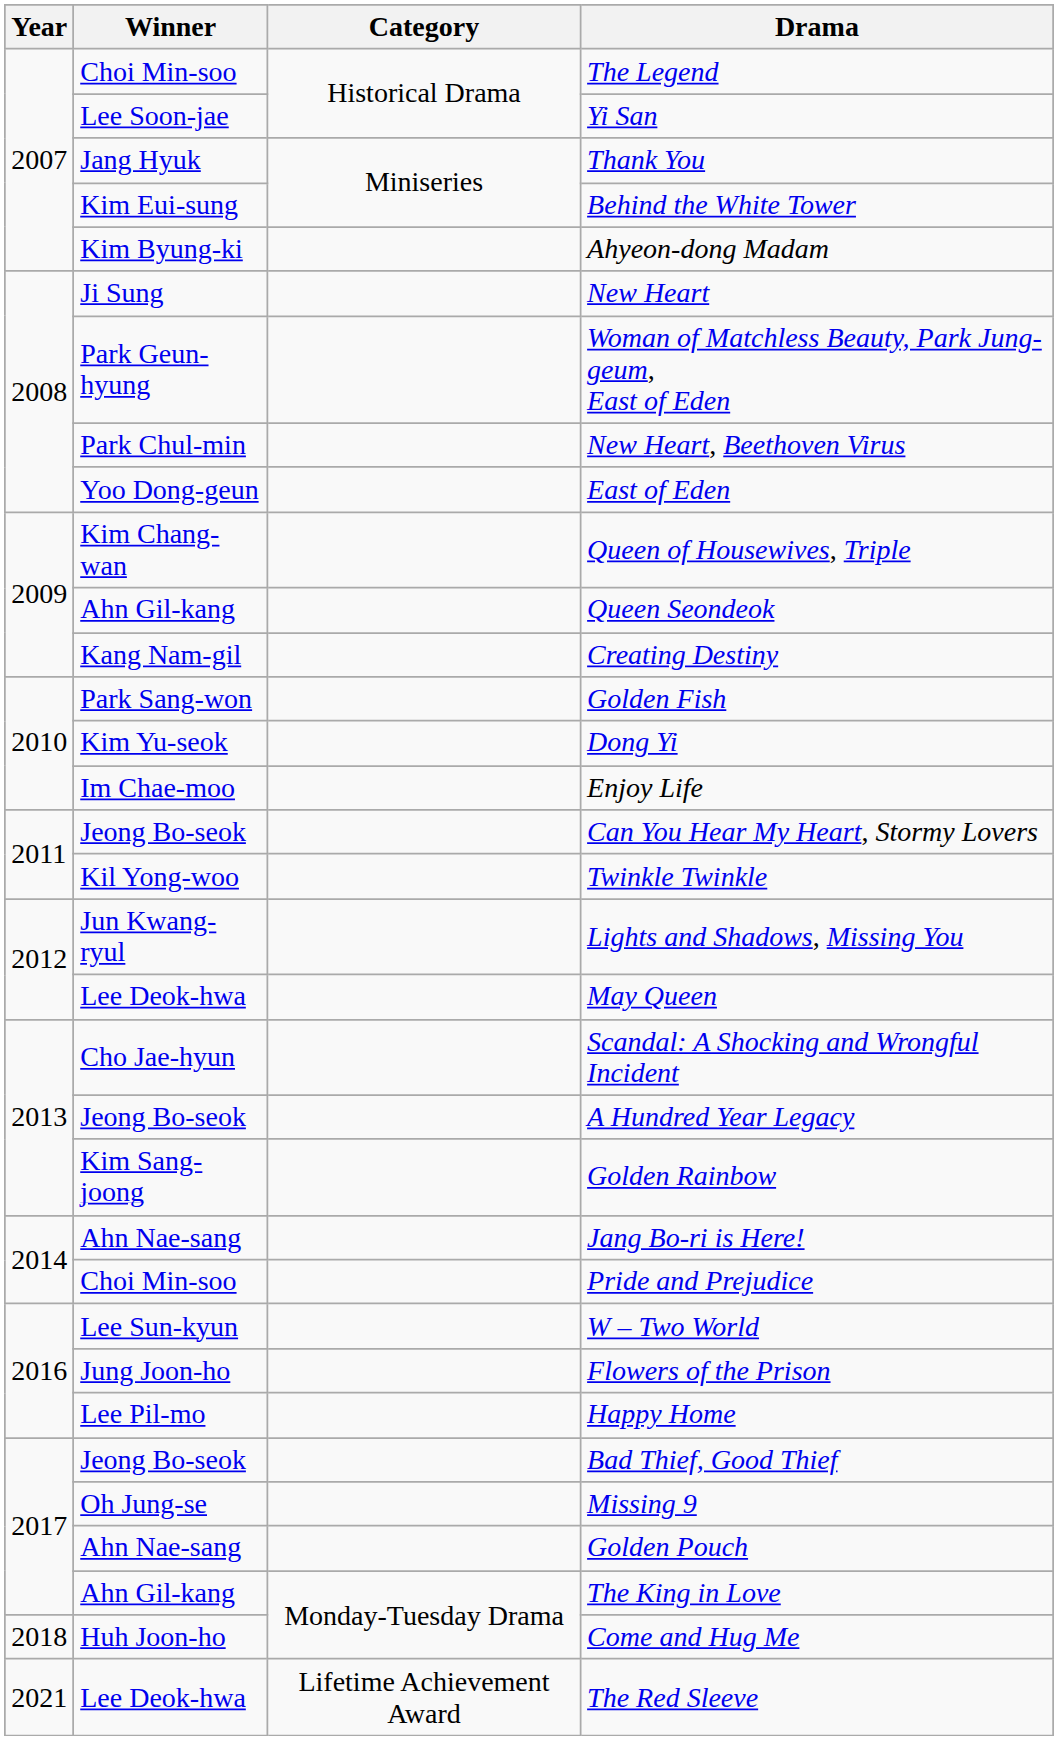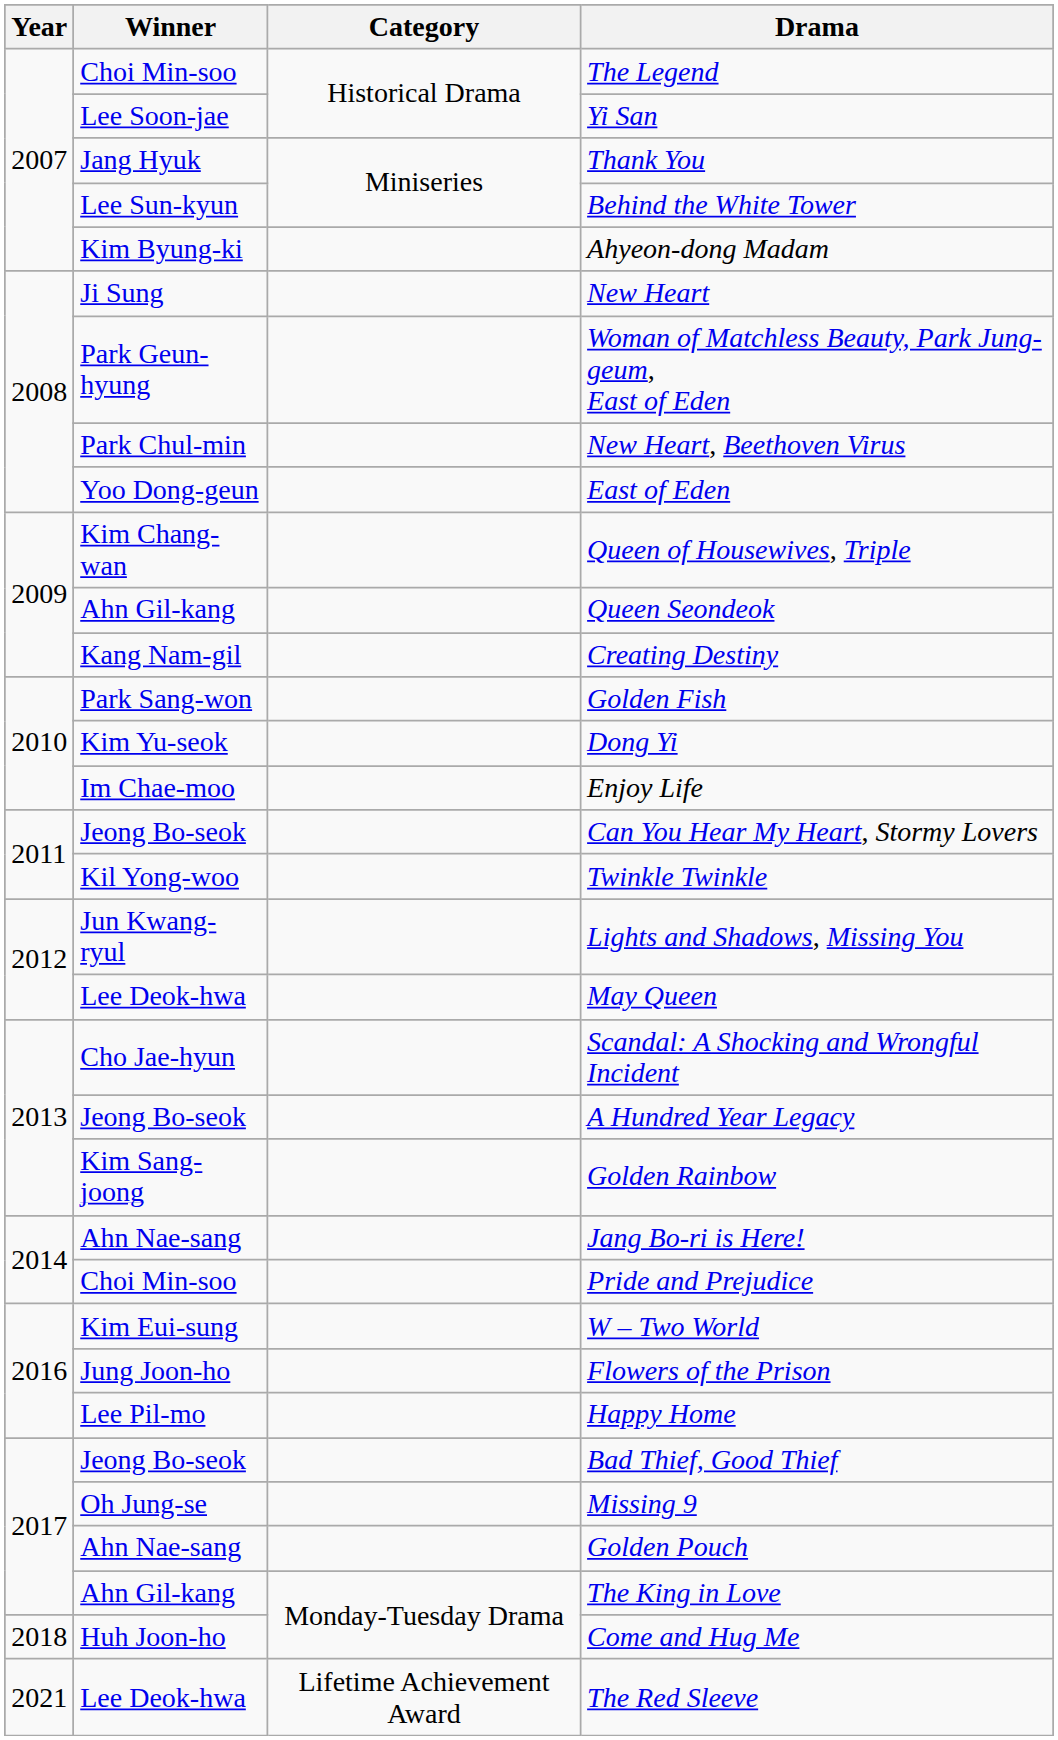 <table class="wikitable" style="width:600px">
 <tr>
 <th width=10>Year</th>
 <th>Winner</th>
 <th>Category</th>
 <th>Drama</th>
 </tr>
 <tr>
 <td rowspan=5>2007</td>
 <td><a href='#'>Choi Min-soo</a></td>
 <td rowspan=2 style="text-align:center;">Historical Drama</td>
 <td><em><a href='#'>The Legend</a></em></td>
 </tr>
 <tr>
 <td><a href='#'>Lee Soon-jae</a></td>
 <td><em><a href='#'>Yi San</a></em></td>
 </tr>
 <tr>
 <td><a href='#'>Jang Hyuk</a></td>
 <td rowspan=2 style="text-align:center;">Miniseries</td>
 <td><em><a href='#'>Thank You</a></em></td>
 </tr>
 <tr>
-<td><a href='#'>Kim Eui-sung</a></td>
+<td><a href='#'>Lee Sun-kyun</a></td>
 <td><em><a href='#'>Behind the White Tower</a></em></td>
 </tr>
 <tr>
 <td><a href='#'>Kim Byung-ki</a></td>
 <td></td>
 <td><em>Ahyeon-dong Madam</em></td>
 </tr>
 <tr>
 <td rowspan=4>2008</td>
 <td><a href='#'>Ji Sung</a></td>
 <td></td>
 <td><em><a href='#'>New Heart</a></em></td>
 </tr>
 <tr>
 <td><a href='#'>Park Geun-hyung</a></td>
 <td></td>
 <td><em><a href='#'>Woman of Matchless Beauty, Park Jung-geum</a></em>, <br> <em><a href='#'>East of Eden</a></em></td>
 </tr>
 <tr>
 <td><a href='#'>Park Chul-min</a></td>
 <td></td>
 <td><em><a href='#'>New Heart</a></em>, <em><a href='#'>Beethoven Virus</a></em></td>
 </tr>
 <tr>
 <td><a href='#'>Yoo Dong-geun</a></td>
 <td></td>
 <td><em><a href='#'>East of Eden</a></em></td>
 </tr>
 <tr>
 <td rowspan=3>2009</td>
 <td><a href='#'>Kim Chang-wan</a></td>
 <td></td>
 <td><em><a href='#'>Queen of Housewives</a></em>, <em><a href='#'>Triple</a></em></td>
 </tr>
 <tr>
 <td><a href='#'>Ahn Gil-kang</a></td>
 <td></td>
 <td><em><a href='#'>Queen Seondeok</a></em></td>
 </tr>
 <tr>
 <td><a href='#'>Kang Nam-gil</a></td>
 <td></td>
 <td><em><a href='#'>Creating Destiny</a></em></td>
 </tr>
 <tr>
 <td rowspan=3>2010</td>
 <td><a href='#'>Park Sang-won</a></td>
 <td></td>
 <td><em><a href='#'>Golden Fish</a></em></td>
 </tr>
 <tr>
 <td><a href='#'>Kim Yu-seok</a></td>
 <td></td>
 <td><em><a href='#'>Dong Yi</a></em></td>
 </tr>
 <tr>
 <td><a href='#'>Im Chae-moo</a></td>
 <td></td>
 <td><em>Enjoy Life</em></td>
 </tr>
 <tr>
 <td rowspan=2>2011</td>
 <td><a href='#'>Jeong Bo-seok</a></td>
 <td></td>
 <td><em><a href='#'>Can You Hear My Heart</a></em>, <em>Stormy Lovers</em></td>
 </tr>
 <tr>
 <td><a href='#'>Kil Yong-woo</a></td>
 <td></td>
 <td><em><a href='#'>Twinkle Twinkle</a></em></td>
 </tr>
 <tr>
 <td rowspan=2>2012</td>
 <td><a href='#'>Jun Kwang-ryul</a></td>
 <td></td>
 <td><em><a href='#'>Lights and Shadows</a></em>, <em><a href='#'>Missing You</a></em></td>
 </tr>
 <tr>
 <td><a href='#'>Lee Deok-hwa</a></td>
 <td></td>
 <td><em><a href='#'>May Queen</a></em></td>
 </tr>
 <tr>
 <td rowspan=3>2013</td>
 <td><a href='#'>Cho Jae-hyun</a></td>
 <td></td>
 <td><em><a href='#'>Scandal: A Shocking and Wrongful Incident</a></em></td>
 </tr>
 <tr>
 <td><a href='#'>Jeong Bo-seok</a></td>
 <td></td>
 <td><em><a href='#'>A Hundred Year Legacy</a></em></td>
 </tr>
 <tr>
 <td><a href='#'>Kim Sang-joong</a></td>
 <td></td>
 <td><em><a href='#'>Golden Rainbow</a></em></td>
 </tr>
 <tr>
 <td rowspan=2>2014</td>
 <td><a href='#'>Ahn Nae-sang</a></td>
 <td></td>
 <td><em><a href='#'>Jang Bo-ri is Here!</a></em></td>
 </tr>
 <tr>
 <td><a href='#'>Choi Min-soo</a></td>
 <td></td>
 <td><em><a href='#'>Pride and Prejudice</a></em></td>
 </tr>
 <tr>
 <td rowspan=3>2016</td>
-<td><a href='#'>Lee Sun-kyun</a></td>
+<td><a href='#'>Kim Eui-sung</a></td>
 <td></td>
 <td><em><a href='#'>W – Two World</a></em></td>
 </tr>
 <tr>
 <td><a href='#'>Jung Joon-ho</a></td>
 <td></td>
 <td><em><a href='#'>Flowers of the Prison</a></em></td>
 </tr>
 <tr>
 <td><a href='#'>Lee Pil-mo</a></td>
 <td></td>
 <td><em><a href='#'>Happy Home</a></em></td>
 </tr>
 <tr>
 <td rowspan=4>2017</td>
 <td><a href='#'>Jeong Bo-seok</a></td>
 <td></td>
 <td><em><a href='#'>Bad Thief, Good Thief</a></em></td>
 </tr>
 <tr>
 <td><a href='#'>Oh Jung-se</a></td>
 <td></td>
 <td><em><a href='#'>Missing 9</a></em></td>
 </tr>
 <tr>
 <td><a href='#'>Ahn Nae-sang</a></td>
 <td></td>
 <td><em><a href='#'>Golden Pouch</a></em></td>
 </tr>
 <tr>
 <td><a href='#'>Ahn Gil-kang</a></td>
 <td rowspan=2 style="text-align:center;">Monday-Tuesday Drama</td>
 <td><em><a href='#'>The King in Love</a></em></td>
 </tr>
 <tr>
 <td>2018</td>
 <td><a href='#'>Huh Joon-ho</a></td>
 <td><em><a href='#'>Come and Hug Me</a></em></td>
 </tr>
 <tr>
 <td>2021</td>
 <td><a href='#'>Lee Deok-hwa</a></td>
 <td style="text-align:center;">Lifetime Achievement Award</td>
 <td><em><a href='#'>The Red Sleeve</a></em></td>
 </tr>
 </table>
